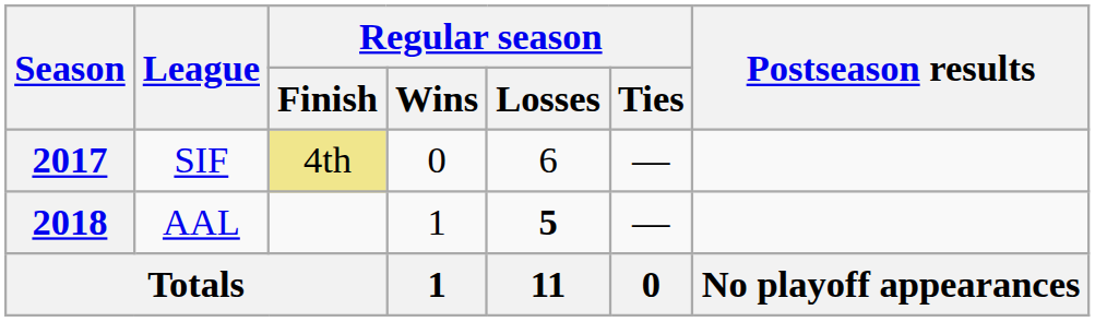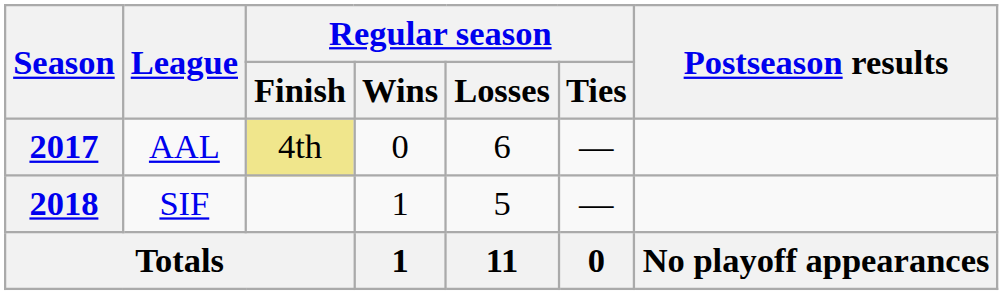 <table class="wikitable" style="text-align:center; font-size: 95%;">
 <tr>
 <th rowspan="2"><a href='#'>Season</a></th>
 <th rowspan="2"><a href='#'>League</a></th>
 <th colspan="4"><a href='#'>Regular season</a></th>
 <th rowspan="2"><a href='#'>Postseason</a> results</th>
 </tr>
 <tr>
 <th>Finish</th>
 <th>Wins</th>
 <th>Losses</th>
 <th>Ties</th>
 </tr>
 <tr>
 <th><a href='#'>2017</a></th>
-<td><a href='#'>SIF</a></td>
+<td><a href='#'>AAL</a></td>
 <td style="background: khaki;">4th</td>
 <td>0</td>
 <td>6</td>
 <td>—</td>
 <td style="text-align:left"></td>
 </tr>
 <tr>
 <th><a href='#'>2018</a></th>
-<td><a href='#'>AAL</a></td>
+<td><a href='#'>SIF</a></td>
 <td></td>
 <td>1</td>
-<td><strong>5</strong></td>
+<td>5</td>
 <td>—</td>
 <td style="text-align:left"></td>
 </tr>
 <tr>
 <th colspan="3">Totals</th>
 <th>1</th>
 <th>11</th>
 <th>0</th>
 <th>No playoff appearances</th>
 </tr>
 </table>
